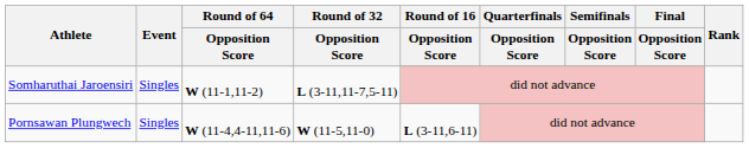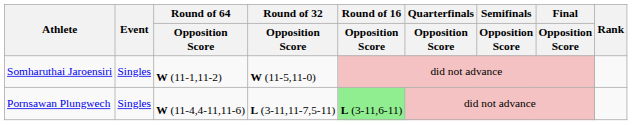 <table class=wikitable style="font-size:90%">
 <tr>
 <th rowspan="2">Athlete</th>
 <th rowspan="2">Event</th>
 <th>Round of 64</th>
 <th>Round of 32</th>
 <th>Round of 16</th>
 <th>Quarterfinals</th>
 <th>Semifinals</th>
 <th>Final</th>
 <th rowspan="2">Rank</th>
 </tr>
 <tr>
 <th>Opposition<br>Score</th>
 <th>Opposition<br>Score</th>
 <th>Opposition<br>Score</th>
 <th>Opposition<br>Score</th>
 <th>Opposition<br>Score</th>
 <th>Opposition<br>Score</th>
 </tr>
 <tr>
 <td><a href='#'>Somharuthai Jaroensiri</a></td>
 <td><a href='#'>Singles</a></td>
 <td><br> <strong>W</strong> (11-1,11-2)</td>
-<td><br> <strong>L</strong> (3-11,11-7,5-11)</td>
+<td><br> <strong>W</strong> (11-5,11-0)</td>
 <td bgcolor="f4c2c2" colspan=4 align="center">did not advance</td>
 <td></td>
 </tr>
 <tr>
 <td><a href='#'>Pornsawan Plungwech</a></td>
 <td><a href='#'>Singles</a></td>
 <td><br> <strong>W</strong> (11-4,4-11,11-6)</td>
-<td><br> <strong>W</strong> (11-5,11-0)</td>
-<td><br> <strong>L</strong> (3-11,6-11)</td>
+<td><br> <strong>L</strong> (3-11,11-7,5-11)</td>
+<td style="background: lightgreen;"><br> <strong>L</strong> (3-11,6-11)</td>
 <td bgcolor="f4c2c2" colspan=3 align="center">did not advance</td>
 <td></td>
 </tr>
 </table>
